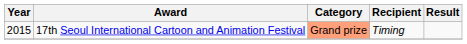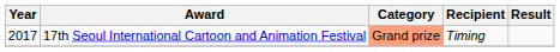 <table class="wikitable">
 <tr>
 <th>Year</th>
 <th>Award</th>
 <th>Category</th>
 <th>Recipient</th>
 <th>Result</th>
 </tr>
 <tr>
-<td>2015</td>
+<td>2017</td>
 <td>17th <a href='#'>Seoul International Cartoon and Animation Festival</a></td>
 <td style="background: lightsalmon;">Grand prize</td>
 <td><em>Timing</em></td>
 <td></td>
 </tr>
 <tr>
 </tr>
 </table>
